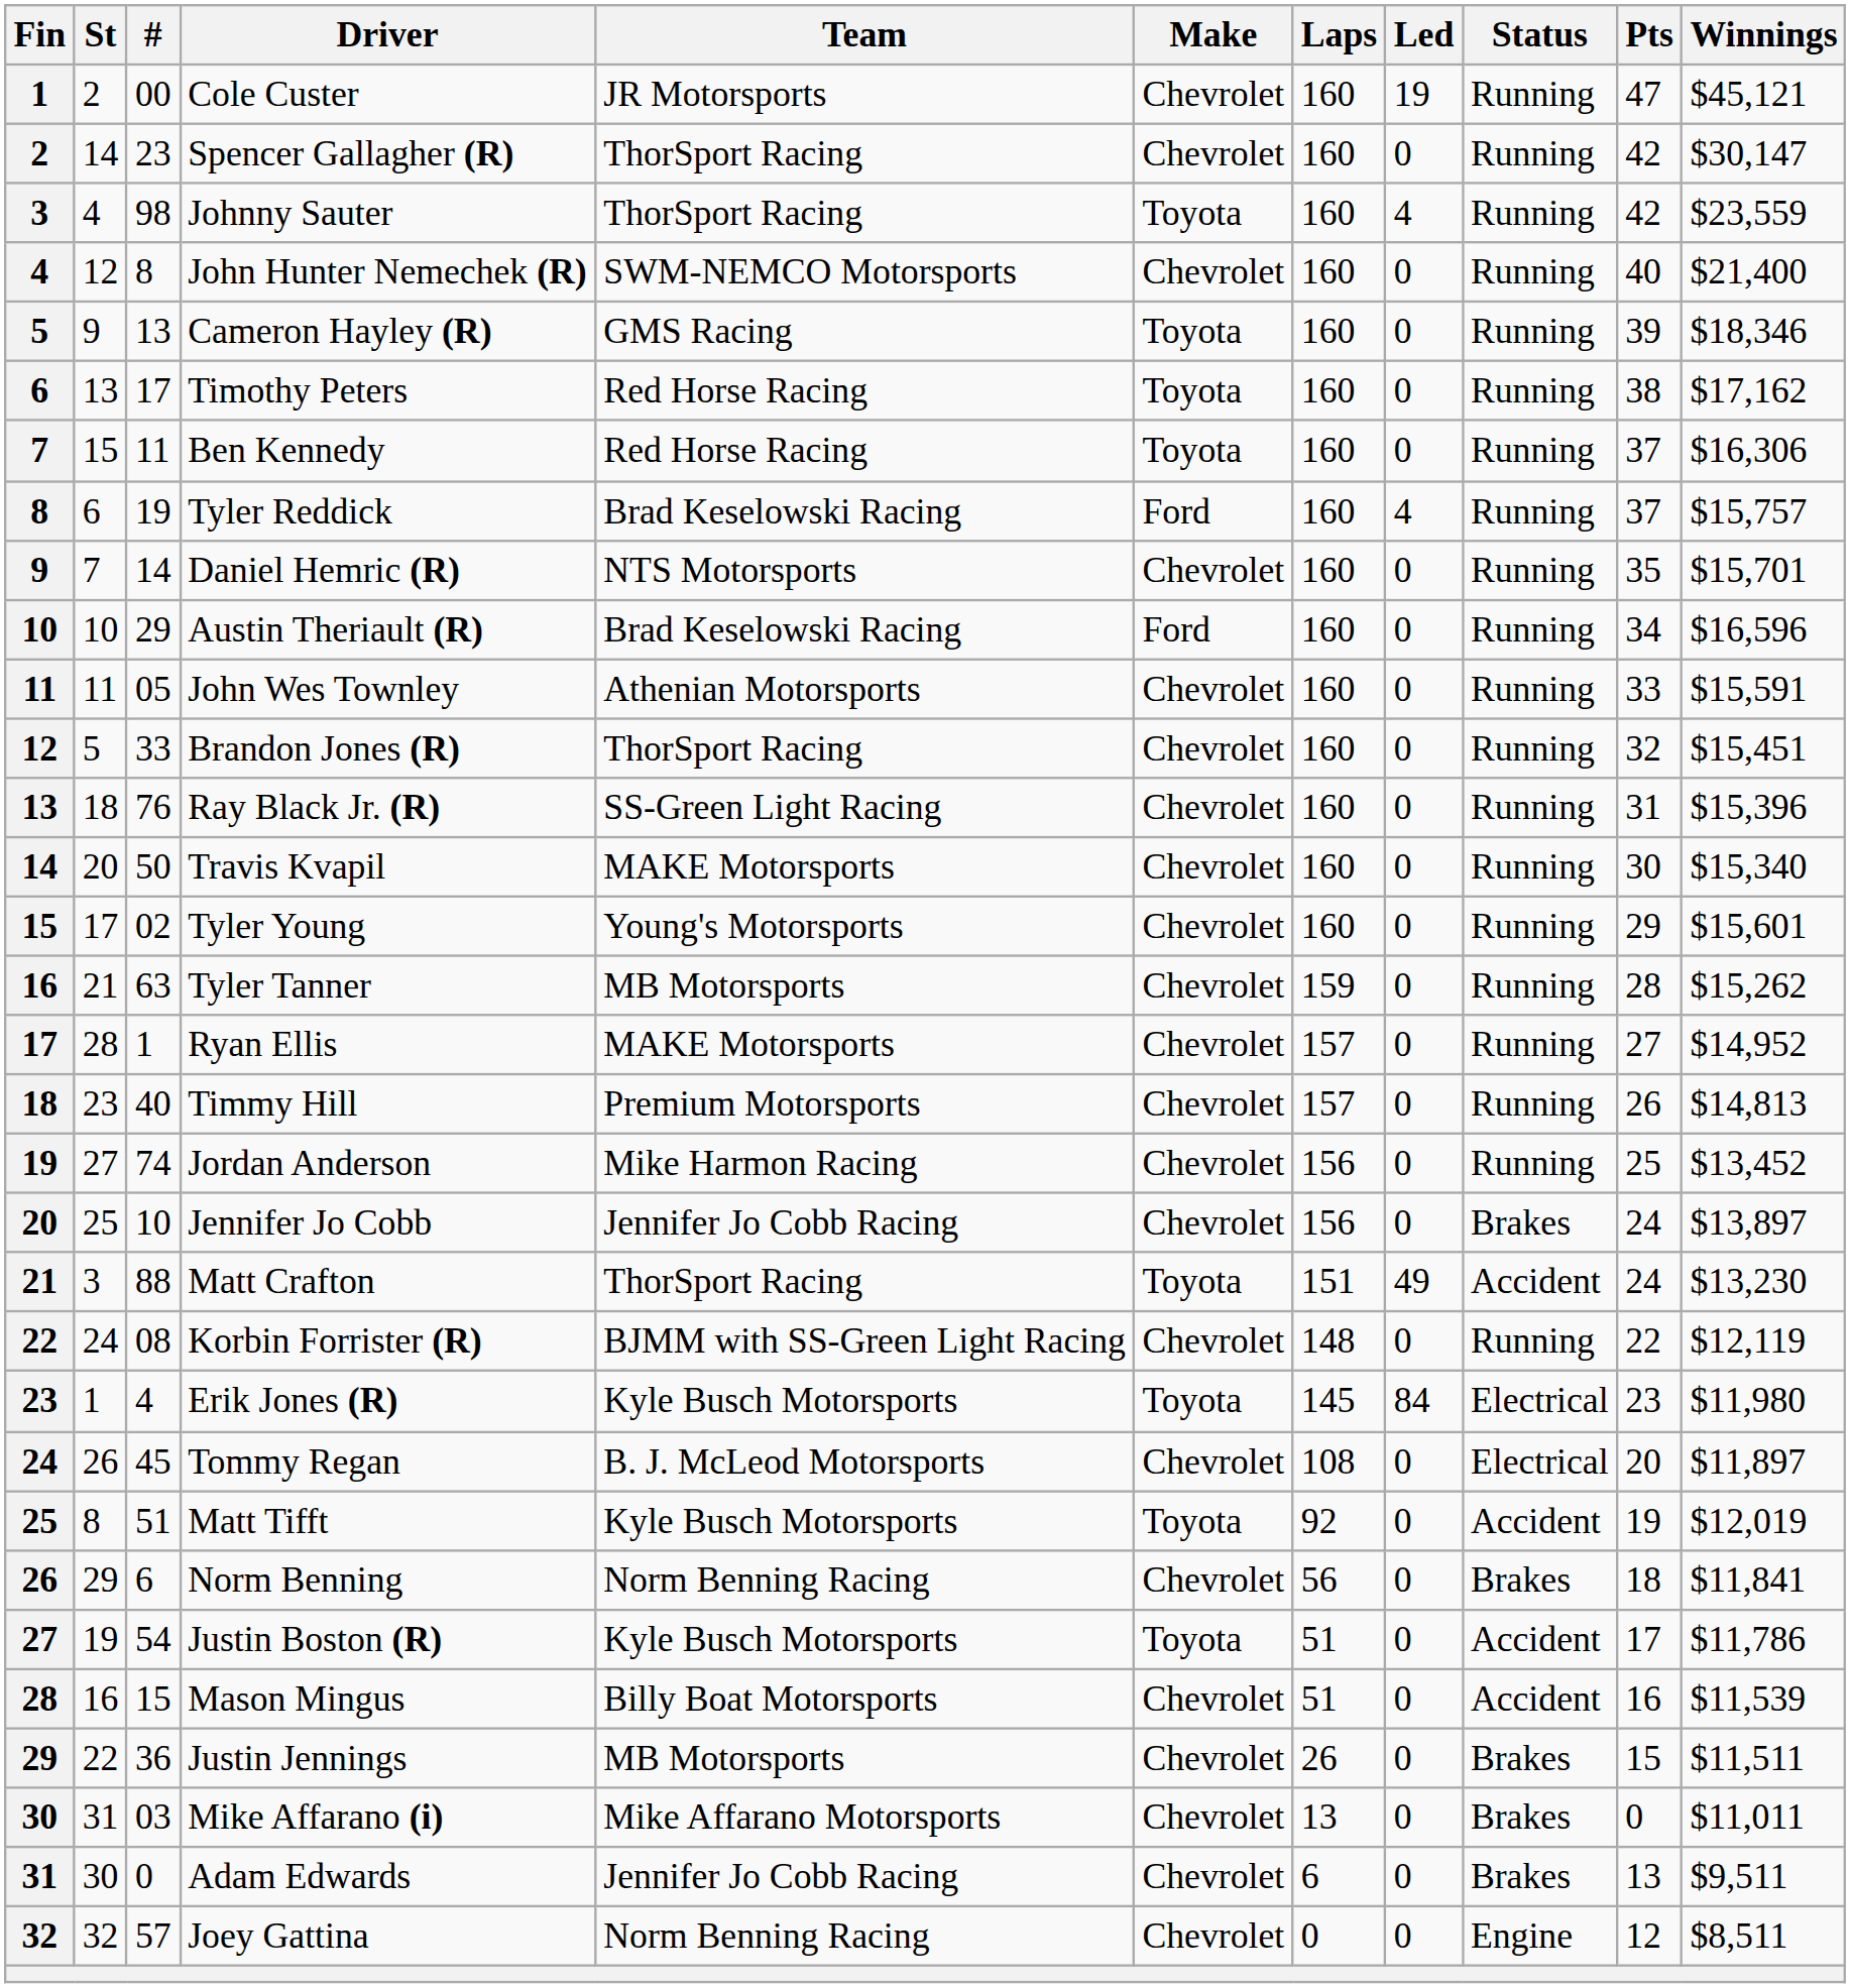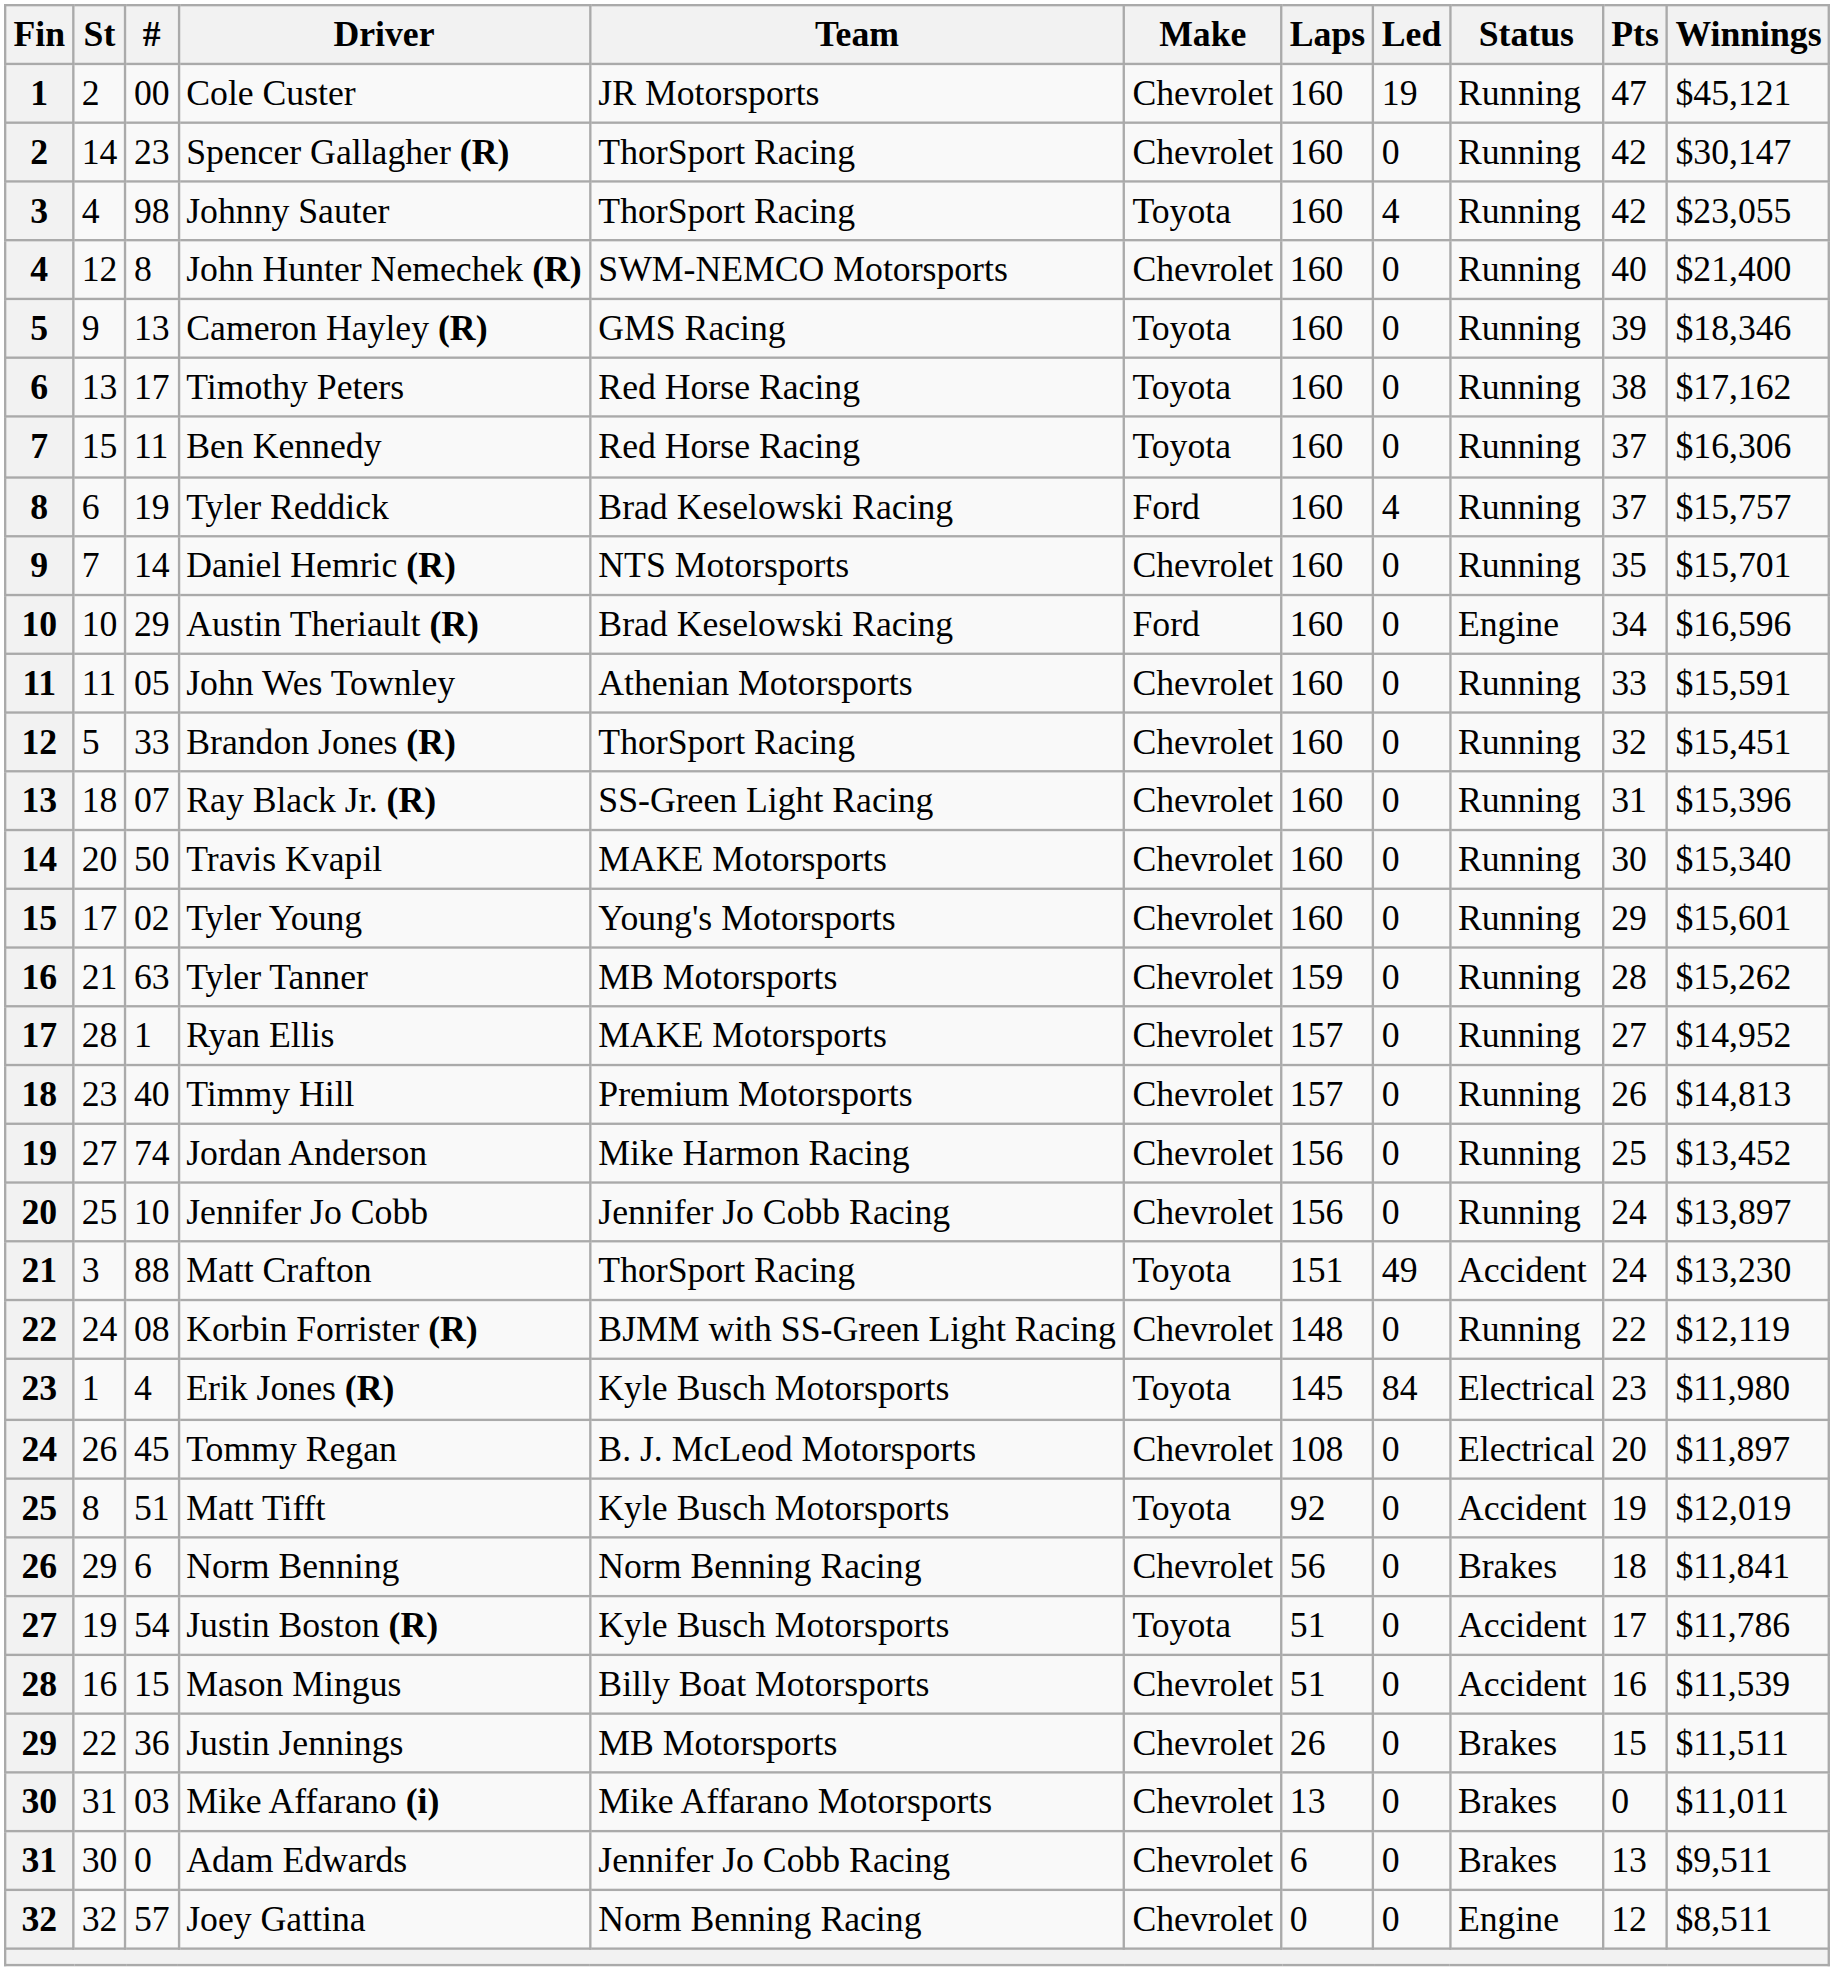 <table class="wikitable" style="font-size:95%">
 <tr>
 <th>Fin</th>
 <th>St</th>
 <th>#</th>
 <th>Driver</th>
 <th>Team</th>
 <th>Make</th>
 <th>Laps</th>
 <th>Led</th>
 <th>Status</th>
 <th>Pts</th>
 <th>Winnings</th>
 </tr>
 <tr>
 <th>1</th>
 <td>2</td>
 <td>00</td>
 <td>Cole Custer</td>
 <td>JR Motorsports</td>
 <td>Chevrolet</td>
 <td>160</td>
 <td>19</td>
 <td>Running</td>
 <td>47</td>
 <td>$45,121</td>
 </tr>
 <tr>
 <th>2</th>
 <td>14</td>
 <td>23</td>
 <td>Spencer Gallagher <strong>(R)</strong></td>
 <td>ThorSport Racing</td>
 <td>Chevrolet</td>
 <td>160</td>
 <td>0</td>
 <td>Running</td>
 <td>42</td>
 <td>$30,147</td>
 </tr>
 <tr>
 <th>3</th>
 <td>4</td>
 <td>98</td>
 <td>Johnny Sauter</td>
 <td>ThorSport Racing</td>
 <td>Toyota</td>
 <td>160</td>
 <td>4</td>
 <td>Running</td>
 <td>42</td>
-<td>$23,559</td>
+<td>$23,055</td>
 </tr>
 <tr>
 <th>4</th>
 <td>12</td>
 <td>8</td>
 <td>John Hunter Nemechek <strong>(R)</strong></td>
 <td>SWM-NEMCO Motorsports</td>
 <td>Chevrolet</td>
 <td>160</td>
 <td>0</td>
 <td>Running</td>
 <td>40</td>
 <td>$21,400</td>
 </tr>
 <tr>
 <th>5</th>
 <td>9</td>
 <td>13</td>
 <td>Cameron Hayley <strong>(R)</strong></td>
 <td>GMS Racing</td>
 <td>Toyota</td>
 <td>160</td>
 <td>0</td>
 <td>Running</td>
 <td>39</td>
 <td>$18,346</td>
 </tr>
 <tr>
 <th>6</th>
 <td>13</td>
 <td>17</td>
 <td>Timothy Peters</td>
 <td>Red Horse Racing</td>
 <td>Toyota</td>
 <td>160</td>
 <td>0</td>
 <td>Running</td>
 <td>38</td>
 <td>$17,162</td>
 </tr>
 <tr>
 <th>7</th>
 <td>15</td>
 <td>11</td>
 <td>Ben Kennedy</td>
 <td>Red Horse Racing</td>
 <td>Toyota</td>
 <td>160</td>
 <td>0</td>
 <td>Running</td>
 <td>37</td>
 <td>$16,306</td>
 </tr>
 <tr>
 <th>8</th>
 <td>6</td>
 <td>19</td>
 <td>Tyler Reddick</td>
 <td>Brad Keselowski Racing</td>
 <td>Ford</td>
 <td>160</td>
 <td>4</td>
 <td>Running</td>
 <td>37</td>
 <td>$15,757</td>
 </tr>
 <tr>
 <th>9</th>
 <td>7</td>
 <td>14</td>
 <td>Daniel Hemric <strong>(R)</strong></td>
 <td>NTS Motorsports</td>
 <td>Chevrolet</td>
 <td>160</td>
 <td>0</td>
 <td>Running</td>
 <td>35</td>
 <td>$15,701</td>
 </tr>
 <tr>
 <th>10</th>
 <td>10</td>
 <td>29</td>
 <td>Austin Theriault <strong>(R)</strong></td>
 <td>Brad Keselowski Racing</td>
 <td>Ford</td>
 <td>160</td>
 <td>0</td>
-<td>Running</td>
+<td>Engine</td>
 <td>34</td>
 <td>$16,596</td>
 </tr>
 <tr>
 <th>11</th>
 <td>11</td>
 <td>05</td>
 <td>John Wes Townley</td>
 <td>Athenian Motorsports</td>
 <td>Chevrolet</td>
 <td>160</td>
 <td>0</td>
 <td>Running</td>
 <td>33</td>
 <td>$15,591</td>
 </tr>
 <tr>
 <th>12</th>
 <td>5</td>
 <td>33</td>
 <td>Brandon Jones <strong>(R)</strong></td>
 <td>ThorSport Racing</td>
 <td>Chevrolet</td>
 <td>160</td>
 <td>0</td>
 <td>Running</td>
 <td>32</td>
 <td>$15,451</td>
 </tr>
 <tr>
 <th>13</th>
 <td>18</td>
-<td>76</td>
+<td>07</td>
 <td>Ray Black Jr. <strong>(R)</strong></td>
 <td>SS-Green Light Racing</td>
 <td>Chevrolet</td>
 <td>160</td>
 <td>0</td>
 <td>Running</td>
 <td>31</td>
 <td>$15,396</td>
 </tr>
 <tr>
 <th>14</th>
 <td>20</td>
 <td>50</td>
 <td>Travis Kvapil</td>
 <td>MAKE Motorsports</td>
 <td>Chevrolet</td>
 <td>160</td>
 <td>0</td>
 <td>Running</td>
 <td>30</td>
 <td>$15,340</td>
 </tr>
 <tr>
 <th>15</th>
 <td>17</td>
 <td>02</td>
 <td>Tyler Young</td>
 <td>Young's Motorsports</td>
 <td>Chevrolet</td>
 <td>160</td>
 <td>0</td>
 <td>Running</td>
 <td>29</td>
 <td>$15,601</td>
 </tr>
 <tr>
 <th>16</th>
 <td>21</td>
 <td>63</td>
 <td>Tyler Tanner</td>
 <td>MB Motorsports</td>
 <td>Chevrolet</td>
 <td>159</td>
 <td>0</td>
 <td>Running</td>
 <td>28</td>
 <td>$15,262</td>
 </tr>
 <tr>
 <th>17</th>
 <td>28</td>
 <td>1</td>
 <td>Ryan Ellis</td>
 <td>MAKE Motorsports</td>
 <td>Chevrolet</td>
 <td>157</td>
 <td>0</td>
 <td>Running</td>
 <td>27</td>
 <td>$14,952</td>
 </tr>
 <tr>
 <th>18</th>
 <td>23</td>
 <td>40</td>
 <td>Timmy Hill</td>
 <td>Premium Motorsports</td>
 <td>Chevrolet</td>
 <td>157</td>
 <td>0</td>
 <td>Running</td>
 <td>26</td>
 <td>$14,813</td>
 </tr>
 <tr>
 <th>19</th>
 <td>27</td>
 <td>74</td>
 <td>Jordan Anderson</td>
 <td>Mike Harmon Racing</td>
 <td>Chevrolet</td>
 <td>156</td>
 <td>0</td>
 <td>Running</td>
 <td>25</td>
 <td>$13,452</td>
 </tr>
 <tr>
 <th>20</th>
 <td>25</td>
 <td>10</td>
 <td>Jennifer Jo Cobb</td>
 <td>Jennifer Jo Cobb Racing</td>
 <td>Chevrolet</td>
 <td>156</td>
 <td>0</td>
-<td>Brakes</td>
+<td>Running</td>
 <td>24</td>
 <td>$13,897</td>
 </tr>
 <tr>
 <th>21</th>
 <td>3</td>
 <td>88</td>
 <td>Matt Crafton</td>
 <td>ThorSport Racing</td>
 <td>Toyota</td>
 <td>151</td>
 <td>49</td>
 <td>Accident</td>
 <td>24</td>
 <td>$13,230</td>
 </tr>
 <tr>
 <th>22</th>
 <td>24</td>
 <td>08</td>
 <td>Korbin Forrister <strong>(R)</strong></td>
 <td>BJMM with SS-Green Light Racing</td>
 <td>Chevrolet</td>
 <td>148</td>
 <td>0</td>
 <td>Running</td>
 <td>22</td>
 <td>$12,119</td>
 </tr>
 <tr>
 <th>23</th>
 <td>1</td>
 <td>4</td>
 <td>Erik Jones <strong>(R)</strong></td>
 <td>Kyle Busch Motorsports</td>
 <td>Toyota</td>
 <td>145</td>
 <td>84</td>
 <td>Electrical</td>
 <td>23</td>
 <td>$11,980</td>
 </tr>
 <tr>
 <th>24</th>
 <td>26</td>
 <td>45</td>
 <td>Tommy Regan</td>
 <td>B. J. McLeod Motorsports</td>
 <td>Chevrolet</td>
 <td>108</td>
 <td>0</td>
 <td>Electrical</td>
 <td>20</td>
 <td>$11,897</td>
 </tr>
 <tr>
 <th>25</th>
 <td>8</td>
 <td>51</td>
 <td>Matt Tifft</td>
 <td>Kyle Busch Motorsports</td>
 <td>Toyota</td>
 <td>92</td>
 <td>0</td>
 <td>Accident</td>
 <td>19</td>
 <td>$12,019</td>
 </tr>
 <tr>
 <th>26</th>
 <td>29</td>
 <td>6</td>
 <td>Norm Benning</td>
 <td>Norm Benning Racing</td>
 <td>Chevrolet</td>
 <td>56</td>
 <td>0</td>
 <td>Brakes</td>
 <td>18</td>
 <td>$11,841</td>
 </tr>
 <tr>
 <th>27</th>
 <td>19</td>
 <td>54</td>
 <td>Justin Boston <strong>(R)</strong></td>
 <td>Kyle Busch Motorsports</td>
 <td>Toyota</td>
 <td>51</td>
 <td>0</td>
 <td>Accident</td>
 <td>17</td>
 <td>$11,786</td>
 </tr>
 <tr>
 <th>28</th>
 <td>16</td>
 <td>15</td>
 <td>Mason Mingus</td>
 <td>Billy Boat Motorsports</td>
 <td>Chevrolet</td>
 <td>51</td>
 <td>0</td>
 <td>Accident</td>
 <td>16</td>
 <td>$11,539</td>
 </tr>
 <tr>
 <th>29</th>
 <td>22</td>
 <td>36</td>
 <td>Justin Jennings</td>
 <td>MB Motorsports</td>
 <td>Chevrolet</td>
 <td>26</td>
 <td>0</td>
 <td>Brakes</td>
 <td>15</td>
 <td>$11,511</td>
 </tr>
 <tr>
 <th>30</th>
 <td>31</td>
 <td>03</td>
 <td>Mike Affarano <strong>(i)</strong></td>
 <td>Mike Affarano Motorsports</td>
 <td>Chevrolet</td>
 <td>13</td>
 <td>0</td>
 <td>Brakes</td>
 <td>0</td>
 <td>$11,011</td>
 </tr>
 <tr>
 <th>31</th>
 <td>30</td>
 <td>0</td>
 <td>Adam Edwards</td>
 <td>Jennifer Jo Cobb Racing</td>
 <td>Chevrolet</td>
 <td>6</td>
 <td>0</td>
 <td>Brakes</td>
 <td>13</td>
 <td>$9,511</td>
 </tr>
 <tr>
 <th>32</th>
 <td>32</td>
 <td>57</td>
 <td>Joey Gattina</td>
 <td>Norm Benning Racing</td>
 <td>Chevrolet</td>
 <td>0</td>
 <td>0</td>
 <td>Engine</td>
 <td>12</td>
 <td>$8,511</td>
 </tr>
 <tr>
 <th colspan="11"></th>
 </tr>
 </table>
